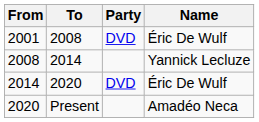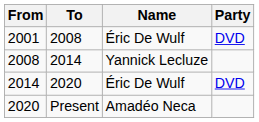 <table class="wikitable">
 <tr>
 <th>From</th>
 <th>To</th>
+<th>Name</th>
 <th>Party</th>
-<th>Name</th>
 </tr>
 <tr>
 <td>2001</td>
 <td>2008</td>
+<td>Éric De Wulf</td>
 <td><a href='#'>DVD</a></td>
-<td>Éric De Wulf</td>
 </tr>
 <tr>
 <td>2008</td>
 <td>2014</td>
+<td>Yannick Lecluze</td>
 <td></td>
-<td>Yannick Lecluze</td>
 </tr>
 <tr>
 <td>2014</td>
 <td>2020</td>
+<td>Éric De Wulf</td>
 <td><a href='#'>DVD</a></td>
-<td>Éric De Wulf</td>
 </tr>
 <tr>
 <td>2020</td>
 <td>Present</td>
+<td>Amadéo Neca</td>
 <td></td>
-<td>Amadéo Neca</td>
 </tr>
 </table>
